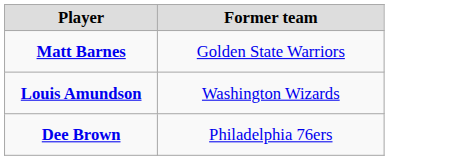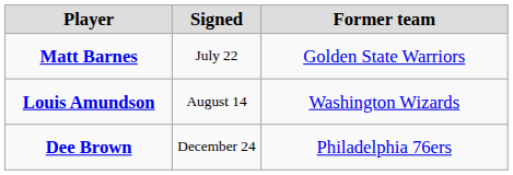 <table class="wikitable" style="text-align: center">
 <tr align="center" bgcolor="#dddddd">
 <td style="width:140px"><strong>Player</strong></td>
+<td style="width:70px"><strong>Signed</strong></td>
 <td style="width:210px"><strong>Former team</strong></td>
 </tr>
 <tr style="height:40px">
 <td><strong><a href='#'>Matt Barnes</a></strong></td>
+<td style="font-size: 80%">July 22</td>
 <td><a href='#'>Golden State Warriors</a></td>
 </tr>
 <tr style="height:40px">
 <td><strong><a href='#'>Louis Amundson</a></strong></td>
+<td style="font-size: 80%">August 14</td>
 <td><a href='#'>Washington Wizards</a></td>
 </tr>
 <tr style="height:40px">
 <td><strong><a href='#'>Dee Brown</a></strong></td>
+<td style="font-size: 80%">December 24</td>
 <td><a href='#'>Philadelphia 76ers</a></td>
 </tr>
 </table>
